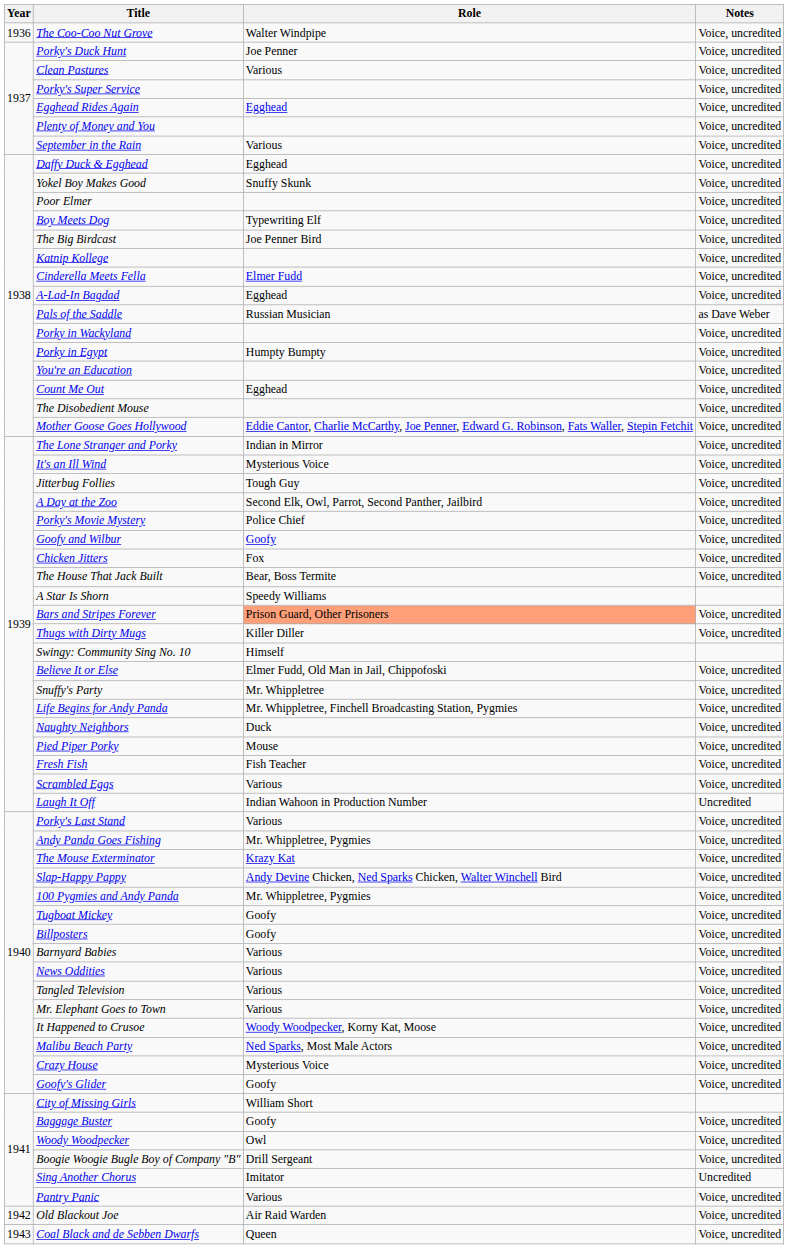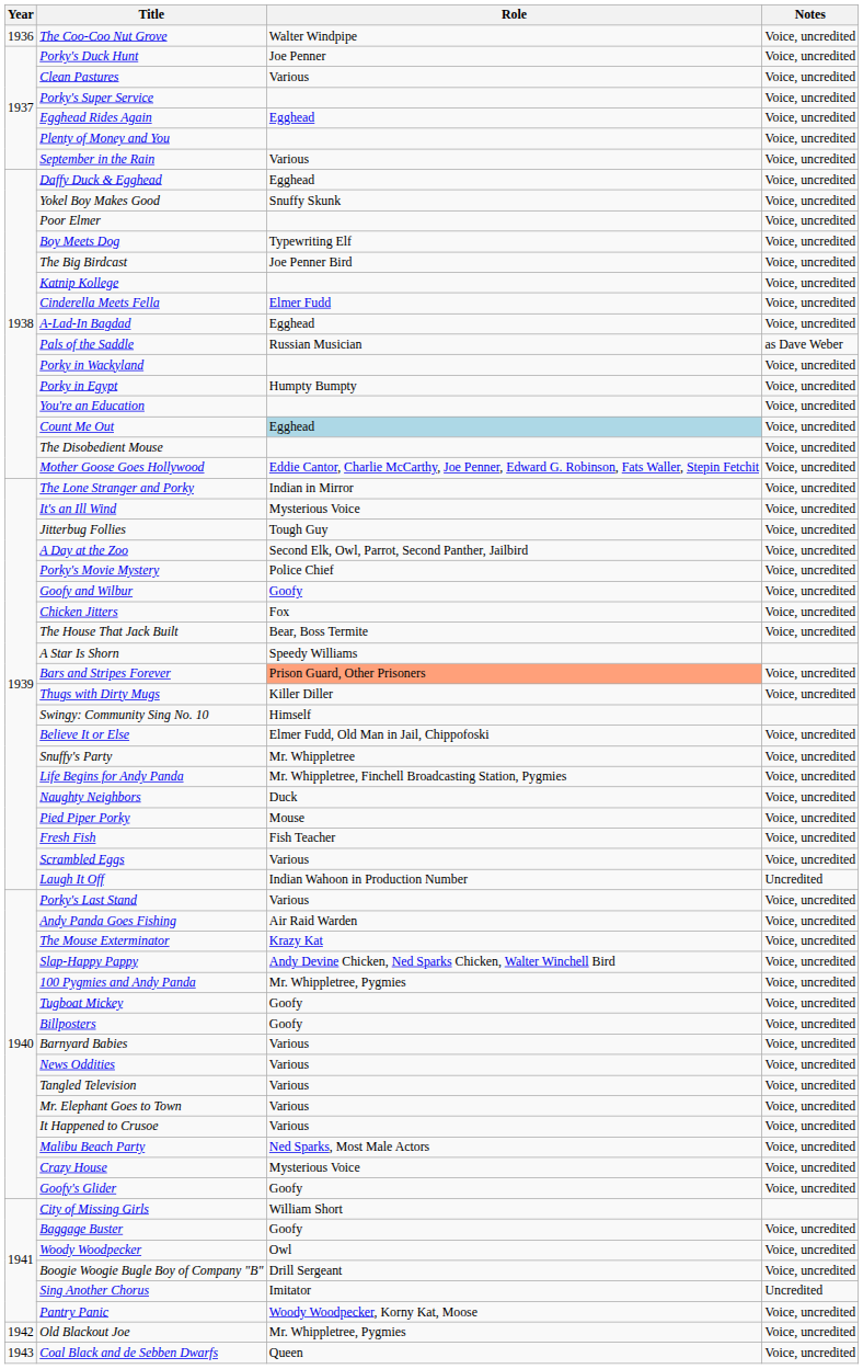 <table class="wikitable">
 <tr>
 <th>Year</th>
 <th>Title</th>
 <th>Role</th>
 <th>Notes</th>
 </tr>
 <tr>
 <td>1936</td>
 <td><em><a href='#'>The Coo-Coo Nut Grove</a></em></td>
 <td>Walter Windpipe</td>
 <td>Voice, uncredited</td>
 </tr>
 <tr>
 <td rowspan="6">1937</td>
 <td><em><a href='#'>Porky's Duck Hunt</a></em></td>
 <td>Joe Penner</td>
 <td>Voice, uncredited</td>
 </tr>
 <tr>
 <td><em><a href='#'>Clean Pastures</a></em></td>
 <td>Various</td>
 <td>Voice, uncredited</td>
 </tr>
 <tr>
 <td><em><a href='#'>Porky's Super Service</a></em></td>
 <td></td>
 <td>Voice, uncredited</td>
 </tr>
 <tr>
 <td><em><a href='#'>Egghead Rides Again</a></em></td>
 <td><a href='#'>Egghead</a></td>
 <td>Voice, uncredited</td>
 </tr>
 <tr>
 <td><em><a href='#'>Plenty of Money and You</a></em></td>
 <td></td>
 <td>Voice, uncredited</td>
 </tr>
 <tr>
 <td><em><a href='#'>September in the Rain</a></em></td>
 <td>Various</td>
 <td>Voice, uncredited</td>
 </tr>
 <tr>
 <td rowspan="15">1938</td>
 <td><em><a href='#'>Daffy Duck & Egghead</a></em></td>
 <td>Egghead</td>
 <td>Voice, uncredited</td>
 </tr>
 <tr>
 <td><em>Yokel Boy Makes Good</em></td>
 <td>Snuffy Skunk</td>
 <td>Voice, uncredited</td>
 </tr>
 <tr>
 <td><em>Poor Elmer</em></td>
 <td></td>
 <td>Voice, uncredited</td>
 </tr>
 <tr>
 <td><em><a href='#'>Boy Meets Dog</a></em></td>
 <td>Typewriting Elf</td>
 <td>Voice, uncredited</td>
 </tr>
 <tr>
 <td><em>The Big Birdcast</em></td>
 <td>Joe Penner Bird</td>
 <td>Voice, uncredited</td>
 </tr>
 <tr>
 <td><em><a href='#'>Katnip Kollege</a></em></td>
 <td></td>
 <td>Voice, uncredited</td>
 </tr>
 <tr>
 <td><em><a href='#'>Cinderella Meets Fella</a></em></td>
 <td><a href='#'>Elmer Fudd</a></td>
 <td>Voice, uncredited</td>
 </tr>
 <tr>
 <td><em><a href='#'>A-Lad-In Bagdad</a></em></td>
 <td>Egghead</td>
 <td>Voice, uncredited</td>
 </tr>
 <tr>
 <td><em><a href='#'>Pals of the Saddle</a></em></td>
 <td>Russian Musician</td>
 <td>as Dave Weber</td>
 </tr>
 <tr>
 <td><em><a href='#'>Porky in Wackyland</a></em></td>
 <td></td>
 <td>Voice, uncredited</td>
 </tr>
 <tr>
 <td><em><a href='#'>Porky in Egypt</a></em></td>
 <td>Humpty Bumpty</td>
 <td>Voice, uncredited</td>
 </tr>
 <tr>
 <td><em><a href='#'>You're an Education</a></em></td>
 <td></td>
 <td>Voice, uncredited</td>
 </tr>
 <tr>
 <td><em><a href='#'>Count Me Out</a></em></td>
-<td>Egghead</td>
+<td style="background: lightblue;">Egghead</td>
 <td>Voice, uncredited</td>
 </tr>
 <tr>
 <td><em>The Disobedient Mouse</em></td>
 <td></td>
 <td>Voice, uncredited</td>
 </tr>
 <tr>
 <td><em><a href='#'>Mother Goose Goes Hollywood</a></em></td>
 <td><a href='#'>Eddie Cantor</a>, <a href='#'>Charlie McCarthy</a>, <a href='#'>Joe Penner</a>, <a href='#'>Edward G. Robinson</a>, <a href='#'>Fats Waller</a>, <a href='#'>Stepin Fetchit</a></td>
 <td>Voice, uncredited</td>
 </tr>
 <tr>
 <td rowspan="20">1939</td>
 <td><em><a href='#'>The Lone Stranger and Porky</a></em></td>
 <td>Indian in Mirror</td>
 <td>Voice, uncredited</td>
 </tr>
 <tr>
 <td><em><a href='#'>It's an Ill Wind</a></em></td>
 <td>Mysterious Voice</td>
 <td>Voice, uncredited</td>
 </tr>
 <tr>
 <td><em>Jitterbug Follies</em></td>
 <td>Tough Guy</td>
 <td>Voice, uncredited</td>
 </tr>
 <tr>
 <td><em><a href='#'>A Day at the Zoo</a></em></td>
 <td>Second Elk, Owl, Parrot, Second Panther, Jailbird</td>
 <td>Voice, uncredited</td>
 </tr>
 <tr>
 <td><em><a href='#'>Porky's Movie Mystery</a></em></td>
 <td>Police Chief</td>
 <td>Voice, uncredited</td>
 </tr>
 <tr>
 <td><em><a href='#'>Goofy and Wilbur</a></em></td>
 <td><a href='#'>Goofy</a></td>
 <td>Voice, uncredited</td>
 </tr>
 <tr>
 <td><em><a href='#'>Chicken Jitters</a></em></td>
 <td>Fox</td>
 <td>Voice, uncredited</td>
 </tr>
 <tr>
 <td><em>The House That Jack Built</em></td>
 <td>Bear, Boss Termite</td>
 <td>Voice, uncredited</td>
 </tr>
 <tr>
 <td><em>A Star Is Shorn</em></td>
 <td>Speedy Williams</td>
 <td></td>
 </tr>
 <tr>
 <td><em><a href='#'>Bars and Stripes Forever</a></em></td>
 <td style="background: lightsalmon;">Prison Guard, Other Prisoners</td>
 <td>Voice, uncredited</td>
 </tr>
 <tr>
 <td><em><a href='#'>Thugs with Dirty Mugs</a></em></td>
 <td>Killer Diller</td>
 <td>Voice, uncredited</td>
 </tr>
 <tr>
 <td><em>Swingy: Community Sing No. 10</em></td>
 <td>Himself</td>
 <td></td>
 </tr>
 <tr>
 <td><em><a href='#'>Believe It or Else</a></em></td>
 <td>Elmer Fudd, Old Man in Jail, Chippofoski</td>
 <td>Voice, uncredited</td>
 </tr>
 <tr>
 <td><em>Snuffy's Party</em></td>
 <td>Mr. Whippletree</td>
 <td>Voice, uncredited</td>
 </tr>
 <tr>
 <td><em><a href='#'>Life Begins for Andy Panda</a></em></td>
 <td>Mr. Whippletree, Finchell Broadcasting Station, Pygmies</td>
 <td>Voice, uncredited</td>
 </tr>
 <tr>
 <td><em><a href='#'>Naughty Neighbors</a></em></td>
 <td>Duck</td>
 <td>Voice, uncredited</td>
 </tr>
 <tr>
 <td><em><a href='#'>Pied Piper Porky</a></em></td>
 <td>Mouse</td>
 <td>Voice, uncredited</td>
 </tr>
 <tr>
 <td><em><a href='#'>Fresh Fish</a></em></td>
 <td>Fish Teacher</td>
 <td>Voice, uncredited</td>
 </tr>
 <tr>
 <td><em><a href='#'>Scrambled Eggs</a></em></td>
 <td>Various</td>
 <td>Voice, uncredited</td>
 </tr>
 <tr>
 <td><em><a href='#'>Laugh It Off</a></em></td>
 <td>Indian Wahoon in Production Number</td>
 <td>Uncredited</td>
 </tr>
 <tr>
 <td rowspan="15">1940</td>
 <td><em><a href='#'>Porky's Last Stand</a></em></td>
 <td>Various</td>
 <td>Voice, uncredited</td>
 </tr>
 <tr>
 <td><em><a href='#'>Andy Panda Goes Fishing</a></em></td>
-<td>Mr. Whippletree, Pygmies</td>
+<td>Air Raid Warden</td>
 <td>Voice, uncredited</td>
 </tr>
 <tr>
 <td><em><a href='#'>The Mouse Exterminator</a></em></td>
 <td><a href='#'>Krazy Kat</a></td>
 <td>Voice, uncredited</td>
 </tr>
 <tr>
 <td><em><a href='#'>Slap-Happy Pappy</a></em></td>
 <td><a href='#'>Andy Devine</a> Chicken, <a href='#'>Ned Sparks</a> Chicken, <a href='#'>Walter Winchell</a> Bird</td>
 <td>Voice, uncredited</td>
 </tr>
 <tr>
 <td><em><a href='#'>100 Pygmies and Andy Panda</a></em></td>
 <td>Mr. Whippletree, Pygmies</td>
 <td>Voice, uncredited</td>
 </tr>
 <tr>
 <td><em><a href='#'>Tugboat Mickey</a></em></td>
 <td>Goofy</td>
 <td>Voice, uncredited</td>
 </tr>
 <tr>
 <td><em><a href='#'>Billposters</a></em></td>
 <td>Goofy</td>
 <td>Voice, uncredited</td>
 </tr>
 <tr>
 <td><em>Barnyard Babies</em></td>
 <td>Various</td>
 <td>Voice, uncredited</td>
 </tr>
 <tr>
 <td><em><a href='#'>News Oddities</a></em></td>
 <td>Various</td>
 <td>Voice, uncredited</td>
 </tr>
 <tr>
 <td><em>Tangled Television</em></td>
 <td>Various</td>
 <td>Voice, uncredited</td>
 </tr>
 <tr>
 <td><em>Mr. Elephant Goes to Town</em></td>
 <td>Various</td>
 <td>Voice, uncredited</td>
 </tr>
 <tr>
 <td><em>It Happened to Crusoe</em></td>
-<td><a href='#'>Woody Woodpecker</a>, Korny Kat, Moose</td>
+<td>Various</td>
 <td>Voice, uncredited</td>
 </tr>
 <tr>
 <td><em><a href='#'>Malibu Beach Party</a></em></td>
 <td><a href='#'>Ned Sparks</a>, Most Male Actors</td>
 <td>Voice, uncredited</td>
 </tr>
 <tr>
 <td><em><a href='#'>Crazy House</a></em></td>
 <td>Mysterious Voice</td>
 <td>Voice, uncredited</td>
 </tr>
 <tr>
 <td><em><a href='#'>Goofy's Glider</a></em></td>
 <td>Goofy</td>
 <td>Voice, uncredited</td>
 </tr>
 <tr>
 <td rowspan="6">1941</td>
 <td><em><a href='#'>City of Missing Girls</a></em></td>
 <td>William Short</td>
 <td></td>
 </tr>
 <tr>
 <td><em><a href='#'>Baggage Buster</a></em></td>
 <td>Goofy</td>
 <td>Voice, uncredited</td>
 </tr>
 <tr>
 <td><em><a href='#'>Woody Woodpecker</a></em></td>
 <td>Owl</td>
 <td>Voice, uncredited</td>
 </tr>
 <tr>
 <td><em>Boogie Woogie Bugle Boy of Company "B"</em></td>
 <td>Drill Sergeant</td>
 <td>Voice, uncredited</td>
 </tr>
 <tr>
 <td><em><a href='#'>Sing Another Chorus</a></em></td>
 <td>Imitator</td>
 <td>Uncredited</td>
 </tr>
 <tr>
 <td><em><a href='#'>Pantry Panic</a></em></td>
-<td>Various</td>
+<td><a href='#'>Woody Woodpecker</a>, Korny Kat, Moose</td>
 <td>Voice, uncredited</td>
 </tr>
 <tr>
 <td>1942</td>
 <td><em>Old Blackout Joe</em></td>
-<td>Air Raid Warden</td>
+<td>Mr. Whippletree, Pygmies</td>
 <td>Voice, uncredited</td>
 </tr>
 <tr>
 <td>1943</td>
 <td><em><a href='#'>Coal Black and de Sebben Dwarfs</a></em></td>
 <td>Queen</td>
 <td>Voice, uncredited</td>
 </tr>
 </table>
